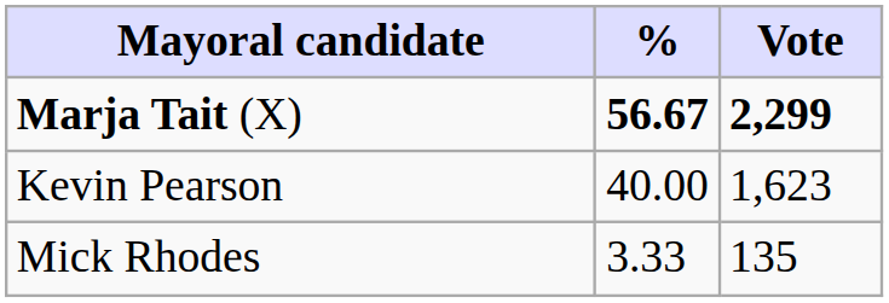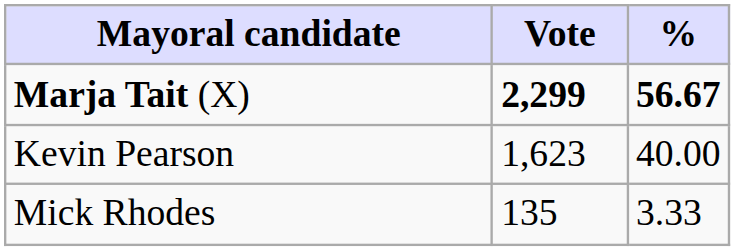 <table class="wikitable">
 <tr>
 <th style="background:#ddf;" width="200px">Mayoral candidate</th>
+<th style="background:#ddf;" width="50px">Vote</th>
 <th style="background:#ddf;" width="30px">%</th>
-<th style="background:#ddf;" width="50px">Vote</th>
 </tr>
 <tr>
 <td><strong>Marja Tait</strong> (X)</td>
+<td><strong>2,299</strong></td>
 <td><strong>56.67</strong></td>
-<td><strong>2,299</strong></td>
 </tr>
 <tr>
 <td>Kevin Pearson</td>
+<td>1,623</td>
 <td>40.00</td>
-<td>1,623</td>
 </tr>
 <tr>
 <td>Mick Rhodes</td>
+<td>135</td>
 <td>3.33</td>
-<td>135</td>
 </tr>
 </table>
